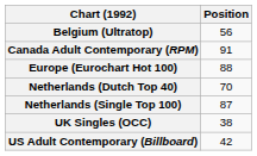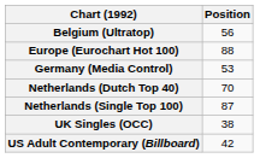 <table class="wikitable sortable plainrowheaders" style="text-align:center">
 <tr>
 <th>Chart (1992)</th>
 <th>Position</th>
 </tr>
 <tr>
 <th scope="row">Belgium (Ultratop)</th>
 <td>56</td>
 </tr>
 <tr>
-<th scope="row">Canada Adult Contemporary (<em>RPM</em>)</th>
-<td>91</td>
+<th scope="row">Europe (Eurochart Hot 100)</th>
+<td>88</td>
 </tr>
 <tr>
-<th scope="row">Europe (Eurochart Hot 100)</th>
-<td>88</td>
+<th scope="row">Germany (Media Control)</th>
+<td>53</td>
 </tr>
 <tr>
 <th scope="row">Netherlands (Dutch Top 40)</th>
 <td>70</td>
 </tr>
 <tr>
 <th scope="row">Netherlands (Single Top 100)</th>
 <td>87</td>
 </tr>
 <tr>
 <th scope="row">UK Singles (OCC)</th>
 <td>38</td>
 </tr>
 <tr>
 <th scope="row">US Adult Contemporary (<em>Billboard</em>)</th>
 <td>42</td>
 </tr>
 </table>
